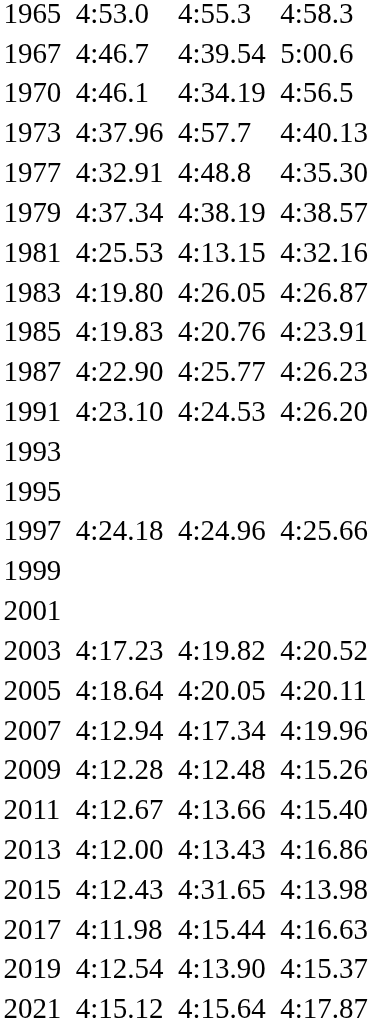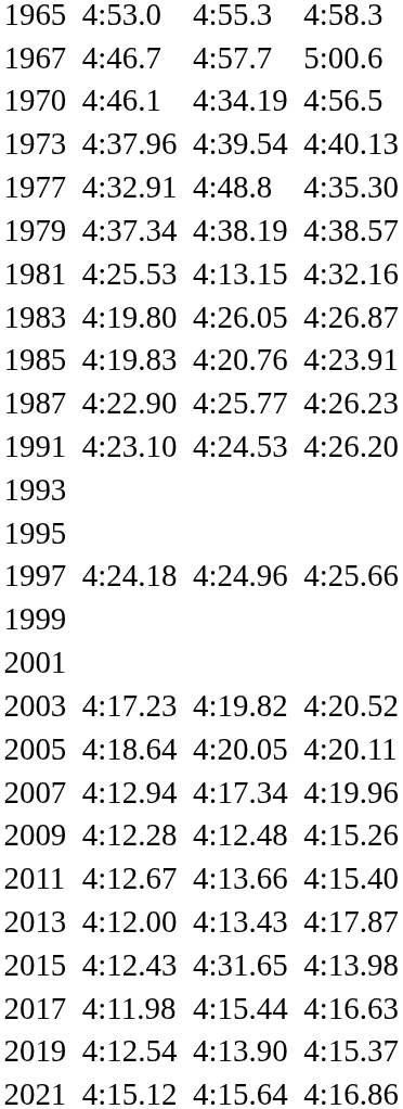 <table>
 <tr>
 <td>1965</td>
 <td></td>
 <td>4:53.0</td>
 <td></td>
 <td>4:55.3</td>
 <td></td>
 <td>4:58.3</td>
 </tr>
 <tr>
 <td>1967</td>
 <td></td>
 <td>4:46.7</td>
 <td></td>
-<td>4:39.54</td>
+<td>4:57.7</td>
 <td></td>
 <td>5:00.6</td>
 </tr>
 <tr>
 <td>1970</td>
 <td></td>
 <td>4:46.1</td>
 <td></td>
 <td>4:34.19</td>
 <td></td>
 <td>4:56.5</td>
 </tr>
 <tr>
 <td>1973</td>
 <td></td>
 <td>4:37.96</td>
 <td></td>
-<td>4:57.7</td>
+<td>4:39.54</td>
 <td></td>
 <td>4:40.13</td>
 </tr>
 <tr>
 <td>1977</td>
 <td></td>
 <td>4:32.91</td>
 <td></td>
 <td>4:48.8</td>
 <td></td>
 <td>4:35.30</td>
 </tr>
 <tr>
 <td>1979</td>
 <td></td>
 <td>4:37.34</td>
 <td></td>
 <td>4:38.19</td>
 <td></td>
 <td>4:38.57</td>
 </tr>
 <tr>
 <td>1981</td>
 <td></td>
 <td>4:25.53</td>
 <td></td>
 <td>4:13.15</td>
 <td></td>
 <td>4:32.16</td>
 </tr>
 <tr>
 <td>1983</td>
 <td></td>
 <td>4:19.80</td>
 <td></td>
 <td>4:26.05</td>
 <td></td>
 <td>4:26.87</td>
 </tr>
 <tr>
 <td>1985</td>
 <td></td>
 <td>4:19.83</td>
 <td></td>
 <td>4:20.76</td>
 <td></td>
 <td>4:23.91</td>
 </tr>
 <tr>
 <td>1987</td>
 <td></td>
 <td>4:22.90</td>
 <td></td>
 <td>4:25.77</td>
 <td></td>
 <td>4:26.23</td>
 </tr>
 <tr>
 <td>1991</td>
 <td></td>
 <td>4:23.10</td>
 <td></td>
 <td>4:24.53</td>
 <td></td>
 <td>4:26.20</td>
 </tr>
 <tr>
 <td>1993</td>
 <td></td>
 <td></td>
 <td></td>
 <td></td>
 <td></td>
 <td></td>
 </tr>
 <tr>
 <td>1995</td>
 <td></td>
 <td></td>
 <td></td>
 <td></td>
 <td></td>
 <td></td>
 </tr>
 <tr>
 <td>1997</td>
 <td></td>
 <td>4:24.18</td>
 <td></td>
 <td>4:24.96</td>
 <td></td>
 <td>4:25.66</td>
 </tr>
 <tr>
 <td>1999</td>
 <td></td>
 <td></td>
 <td></td>
 <td></td>
 <td></td>
 <td></td>
 </tr>
 <tr>
 <td>2001</td>
 <td></td>
 <td></td>
 <td></td>
 <td></td>
 <td></td>
 <td></td>
 </tr>
 <tr>
 <td>2003</td>
 <td></td>
 <td>4:17.23</td>
 <td></td>
 <td>4:19.82</td>
 <td></td>
 <td>4:20.52</td>
 </tr>
 <tr>
 <td>2005</td>
 <td></td>
 <td>4:18.64</td>
 <td></td>
 <td>4:20.05</td>
 <td></td>
 <td>4:20.11</td>
 </tr>
 <tr>
 <td>2007</td>
 <td></td>
 <td>4:12.94</td>
 <td></td>
 <td>4:17.34</td>
 <td></td>
 <td>4:19.96</td>
 </tr>
 <tr>
 <td>2009</td>
 <td></td>
 <td>4:12.28</td>
 <td></td>
 <td>4:12.48</td>
 <td></td>
 <td>4:15.26</td>
 </tr>
 <tr>
 <td>2011</td>
 <td></td>
 <td>4:12.67</td>
 <td></td>
 <td>4:13.66</td>
 <td></td>
 <td>4:15.40</td>
 </tr>
 <tr>
 <td>2013</td>
 <td></td>
 <td>4:12.00</td>
 <td></td>
 <td>4:13.43</td>
 <td></td>
-<td>4:16.86</td>
+<td>4:17.87</td>
 </tr>
 <tr>
 <td>2015</td>
 <td></td>
 <td>4:12.43</td>
 <td></td>
 <td>4:31.65</td>
 <td></td>
 <td>4:13.98</td>
 </tr>
 <tr>
 <td>2017</td>
 <td></td>
 <td>4:11.98</td>
 <td></td>
 <td>4:15.44</td>
 <td></td>
 <td>4:16.63</td>
 </tr>
 <tr>
 <td>2019</td>
 <td></td>
 <td>4:12.54</td>
 <td></td>
 <td>4:13.90</td>
 <td></td>
 <td>4:15.37</td>
 </tr>
 <tr>
 <td>2021</td>
 <td></td>
 <td>4:15.12</td>
 <td></td>
 <td>4:15.64</td>
 <td></td>
-<td>4:17.87</td>
+<td>4:16.86</td>
 </tr>
 </table>
